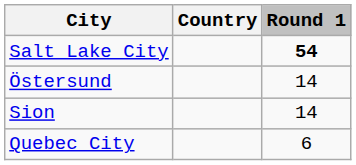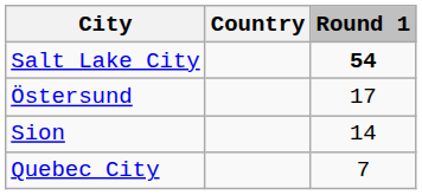 <table class="wikitable">
 <tr>
 <th>City</th>
 <th>Country</th>
 <td style="background:silver;"><strong>Round 1</strong></td>
 </tr>
 <tr>
 <td><a href='#'>Salt Lake City</a></td>
 <td></td>
 <td align=center><strong>54</strong></td>
 </tr>
 <tr>
 <td><a href='#'>Östersund</a></td>
 <td></td>
-<td align=center>14</td>
+<td align=center>17</td>
 </tr>
 <tr>
 <td><a href='#'>Sion</a></td>
 <td></td>
 <td align=center>14</td>
 </tr>
 <tr>
 <td><a href='#'>Quebec City</a></td>
 <td></td>
-<td align=center>6</td>
+<td align=center>7</td>
 </tr>
 </table>
